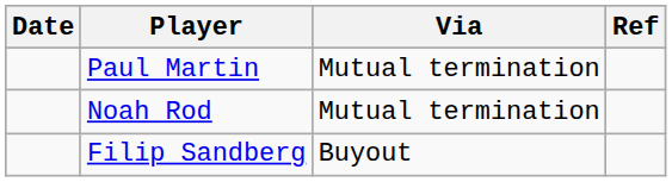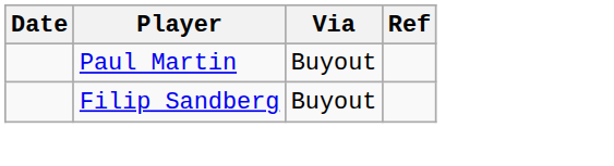 <table class="wikitable">
 <tr>
 <th>Date</th>
 <th>Player</th>
 <th>Via</th>
 <th>Ref</th>
 </tr>
 <tr>
 <td></td>
 <td><a href='#'>Paul Martin</a></td>
-<td>Mutual termination</td>
-<td></td>
-</tr>
-<tr>
-<td></td>
-<td><a href='#'>Noah Rod</a></td>
-<td>Mutual termination</td>
+<td>Buyout</td>
 <td></td>
 </tr>
 <tr>
 <td></td>
 <td><a href='#'>Filip Sandberg</a></td>
 <td>Buyout</td>
 <td></td>
 </tr>
 </table>
